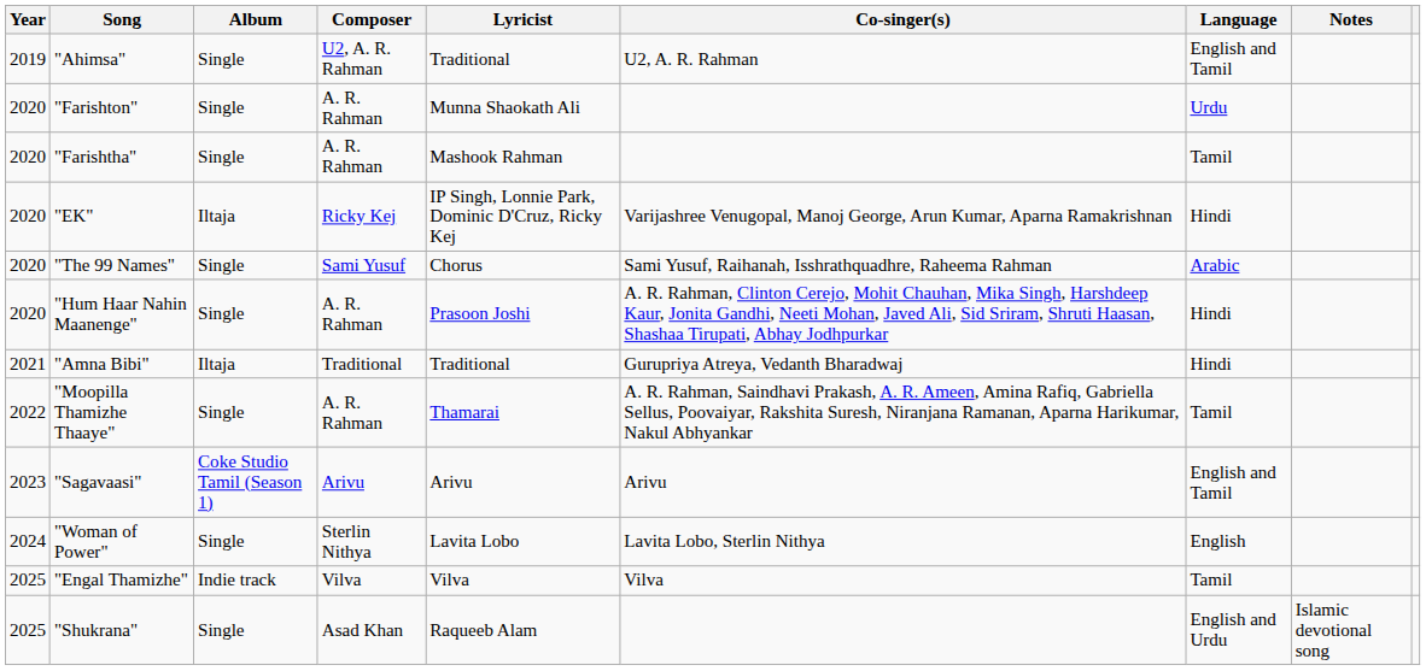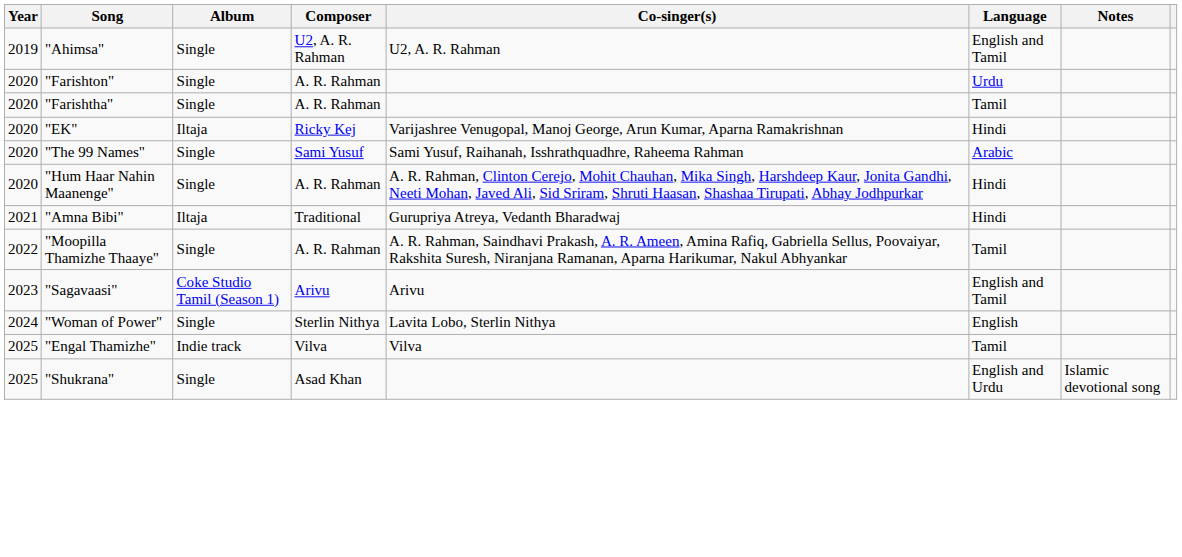 <table class="wikitable">
 <tr>
 <th>Year</th>
 <th>Song</th>
 <th>Album</th>
 <th>Composer</th>
-<th>Lyricist</th>
 <th>Co-singer(s)</th>
 <th>Language</th>
 <th>Notes</th>
 <th></th>
 </tr>
 <tr>
 <td>2019</td>
 <td>"Ahimsa"</td>
 <td>Single</td>
 <td><a href='#'>U2</a>, A. R. Rahman</td>
-<td>Traditional</td>
 <td>U2, A. R. Rahman</td>
 <td>English and Tamil</td>
 <td></td>
 <td></td>
 </tr>
 <tr>
 <td>2020</td>
 <td>"Farishton"</td>
 <td>Single</td>
 <td>A. R. Rahman</td>
-<td>Munna Shaokath Ali</td>
 <td></td>
 <td><a href='#'>Urdu</a></td>
 <td></td>
 <td></td>
 </tr>
 <tr>
 <td>2020</td>
 <td>"Farishtha"</td>
 <td>Single</td>
 <td>A. R. Rahman</td>
-<td>Mashook Rahman</td>
 <td></td>
 <td>Tamil</td>
 <td></td>
 <td></td>
 </tr>
 <tr>
 <td>2020</td>
 <td>"EK"</td>
 <td>Iltaja</td>
 <td><a href='#'>Ricky Kej</a></td>
-<td>IP Singh, Lonnie Park, Dominic D'Cruz, Ricky Kej</td>
 <td>Varijashree Venugopal, Manoj George, Arun Kumar, Aparna Ramakrishnan</td>
 <td>Hindi</td>
 <td></td>
 <td></td>
 </tr>
 <tr>
 <td>2020</td>
 <td>"The 99 Names"</td>
 <td>Single</td>
 <td><a href='#'>Sami Yusuf</a></td>
-<td>Chorus</td>
 <td>Sami Yusuf, Raihanah, Isshrathquadhre, Raheema Rahman</td>
 <td><a href='#'>Arabic</a></td>
 <td></td>
 <td></td>
 </tr>
 <tr>
 <td>2020</td>
 <td>"Hum Haar Nahin Maanenge"</td>
 <td>Single</td>
 <td>A. R. Rahman</td>
-<td><a href='#'>Prasoon Joshi</a></td>
 <td>A. R. Rahman, <a href='#'>Clinton Cerejo</a>, <a href='#'>Mohit Chauhan</a>, <a href='#'>Mika Singh</a>, <a href='#'>Harshdeep Kaur</a>, <a href='#'>Jonita Gandhi</a>, <a href='#'>Neeti Mohan</a>, <a href='#'>Javed Ali</a>, <a href='#'>Sid Sriram</a>, <a href='#'>Shruti Haasan</a>, <a href='#'>Shashaa Tirupati</a>, <a href='#'>Abhay Jodhpurkar</a></td>
 <td>Hindi</td>
 <td></td>
 <td></td>
 </tr>
 <tr>
 <td>2021</td>
 <td>"Amna Bibi"</td>
 <td>Iltaja</td>
-<td>Traditional</td>
 <td>Traditional</td>
 <td>Gurupriya Atreya, Vedanth Bharadwaj</td>
 <td>Hindi</td>
 <td></td>
 <td></td>
 </tr>
 <tr>
 <td>2022</td>
 <td>"Moopilla Thamizhe Thaaye"</td>
 <td>Single</td>
 <td>A. R. Rahman</td>
-<td><a href='#'>Thamarai</a></td>
 <td>A. R. Rahman, Saindhavi Prakash, <a href='#'>A. R. Ameen</a>, Amina Rafiq, Gabriella Sellus, Poovaiyar, Rakshita Suresh, Niranjana Ramanan, Aparna Harikumar, Nakul Abhyankar</td>
 <td>Tamil</td>
 <td></td>
 <td></td>
 </tr>
 <tr>
 <td>2023</td>
 <td>"Sagavaasi"</td>
 <td><a href='#'>Coke Studio Tamil (Season 1)</a></td>
 <td><a href='#'>Arivu</a></td>
 <td>Arivu</td>
-<td>Arivu</td>
 <td>English and Tamil</td>
 <td></td>
 <td></td>
 </tr>
 <tr>
 <td>2024</td>
 <td>"Woman of Power"</td>
 <td>Single</td>
 <td>Sterlin Nithya</td>
-<td>Lavita Lobo</td>
 <td>Lavita Lobo, Sterlin Nithya</td>
 <td>English</td>
 <td></td>
 <td></td>
 </tr>
 <tr>
 <td>2025</td>
 <td>"Engal Thamizhe"</td>
 <td>Indie track</td>
 <td>Vilva</td>
 <td>Vilva</td>
-<td>Vilva</td>
 <td>Tamil</td>
 <td></td>
 <td></td>
 </tr>
 <tr>
 <td>2025</td>
 <td>"Shukrana"</td>
 <td>Single</td>
 <td>Asad Khan</td>
-<td>Raqueeb Alam</td>
 <td></td>
 <td>English and Urdu</td>
 <td>Islamic devotional song</td>
 <td></td>
 </tr>
 </table>
